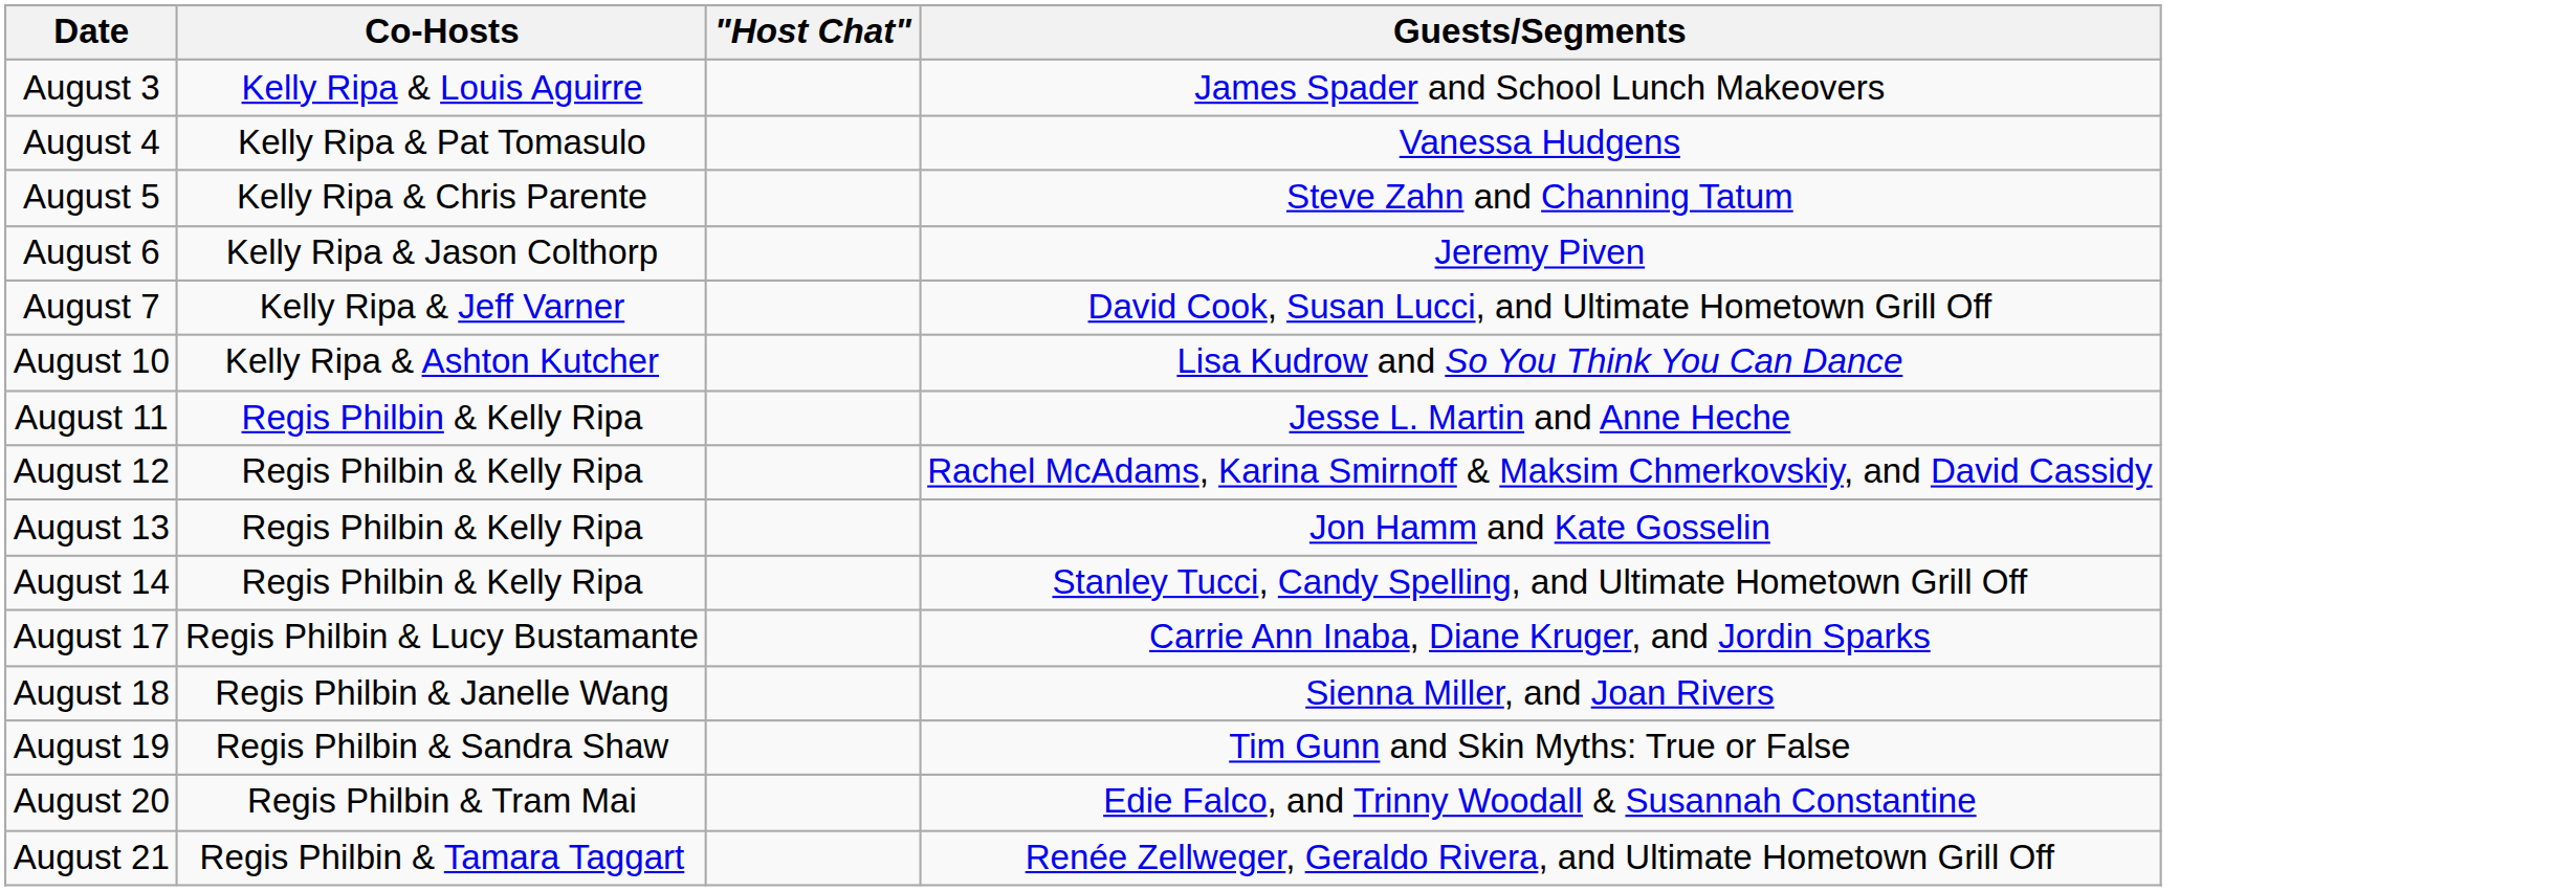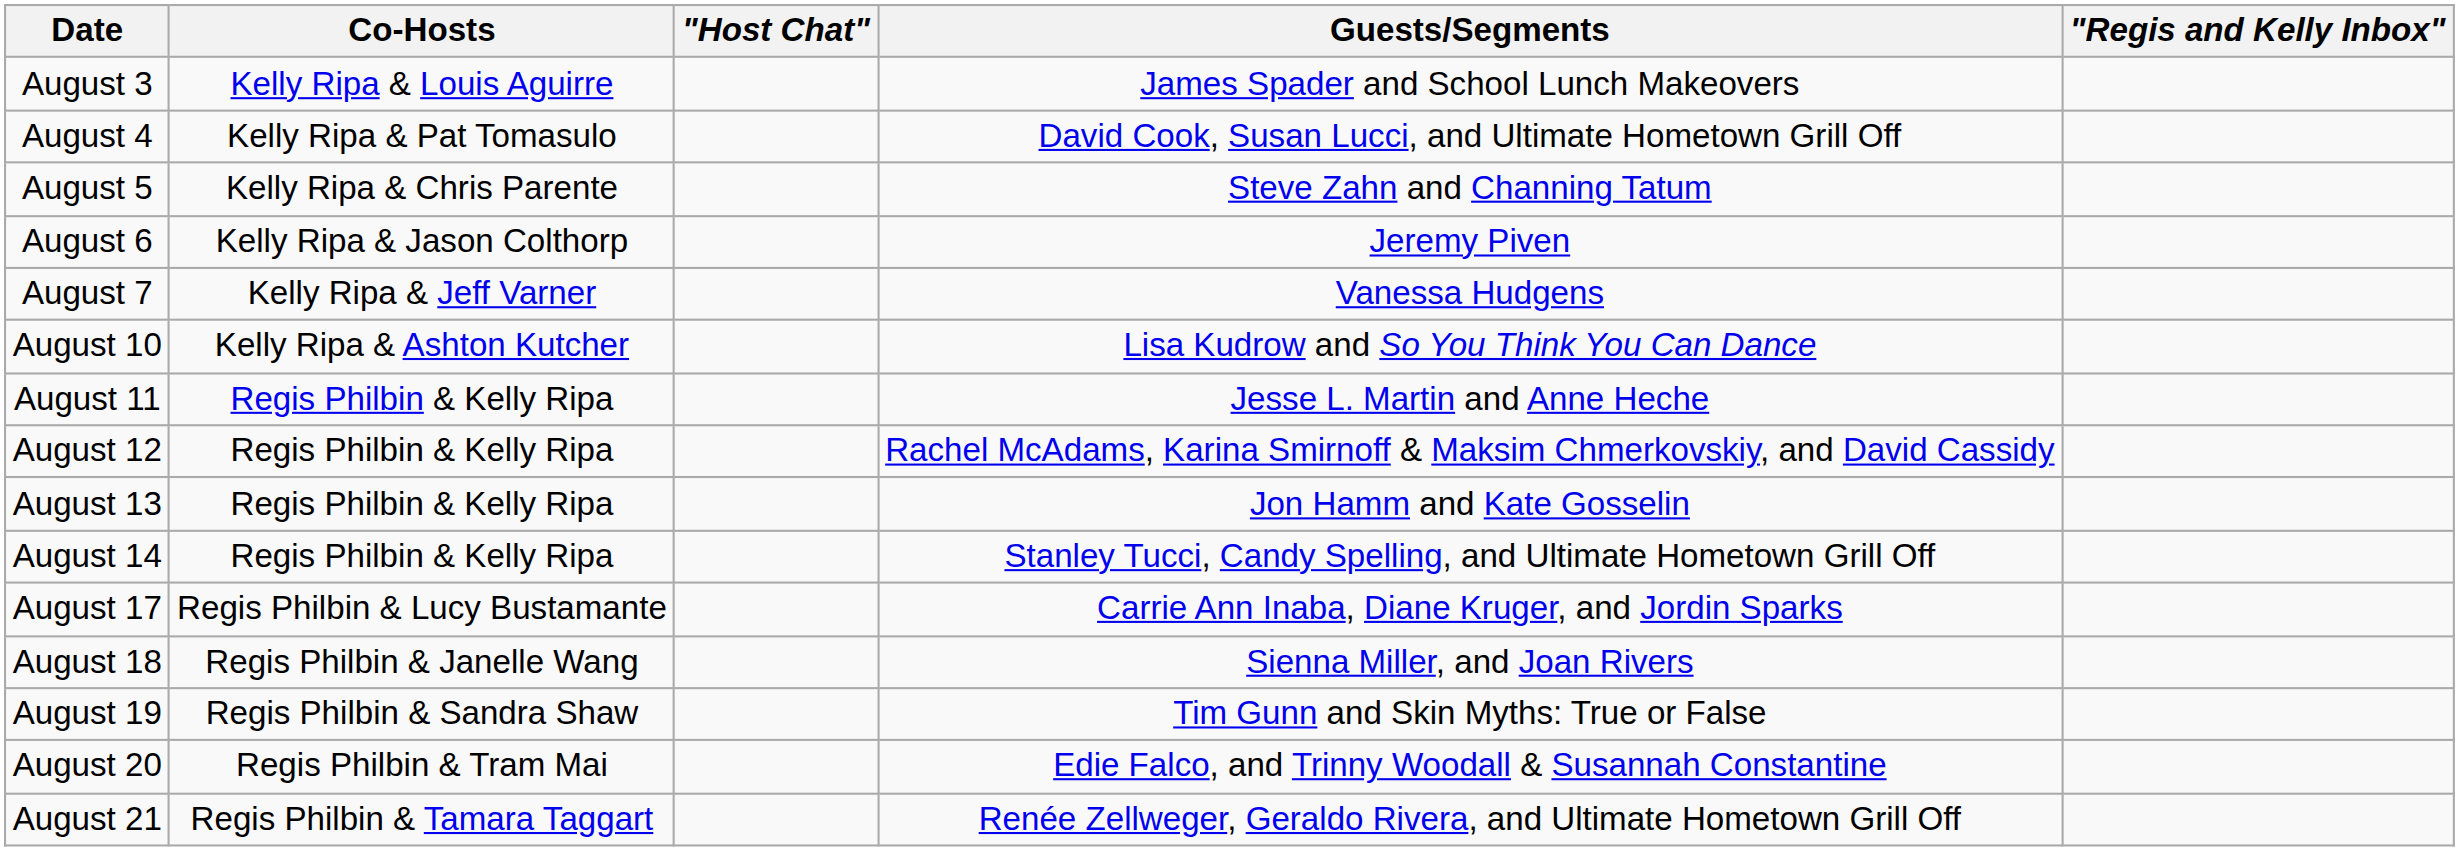 <table class="wikitable sortable" style="text-align:center;">
 <tr>
 <th>Date</th>
 <th>Co-Hosts</th>
 <th><em>"Host Chat"</em></th>
 <th>Guests/Segments</th>
+<th><em>"Regis and Kelly Inbox"</em></th>
 </tr>
 <tr>
 <td>August 3</td>
 <td><a href='#'>Kelly Ripa</a> & <a href='#'>Louis Aguirre</a></td>
 <td></td>
 <td><a href='#'>James Spader</a> and School Lunch Makeovers</td>
+<td></td>
 </tr>
 <tr>
 <td>August 4</td>
 <td>Kelly Ripa & Pat Tomasulo</td>
 <td></td>
-<td><a href='#'>Vanessa Hudgens</a></td>
+<td><a href='#'>David Cook</a>, <a href='#'>Susan Lucci</a>, and Ultimate Hometown Grill Off</td>
+<td></td>
 </tr>
 <tr>
 <td>August 5</td>
 <td>Kelly Ripa & Chris Parente</td>
 <td></td>
 <td><a href='#'>Steve Zahn</a> and <a href='#'>Channing Tatum</a></td>
+<td></td>
 </tr>
 <tr>
 <td>August 6</td>
 <td>Kelly Ripa & Jason Colthorp</td>
 <td></td>
 <td><a href='#'>Jeremy Piven</a></td>
+<td></td>
 </tr>
 <tr>
 <td>August 7</td>
 <td>Kelly Ripa & <a href='#'>Jeff Varner</a></td>
 <td></td>
-<td><a href='#'>David Cook</a>, <a href='#'>Susan Lucci</a>, and Ultimate Hometown Grill Off</td>
+<td><a href='#'>Vanessa Hudgens</a></td>
+<td></td>
 </tr>
 <tr>
 <td>August 10</td>
 <td>Kelly Ripa & <a href='#'>Ashton Kutcher</a></td>
 <td></td>
 <td><a href='#'>Lisa Kudrow</a> and <em><a href='#'>So You Think You Can Dance</a></em></td>
+<td></td>
 </tr>
 <tr>
 <td>August 11</td>
 <td><a href='#'>Regis Philbin</a> & Kelly Ripa</td>
 <td></td>
 <td><a href='#'>Jesse L. Martin</a> and <a href='#'>Anne Heche</a></td>
+<td></td>
 </tr>
 <tr>
 <td>August 12</td>
 <td>Regis Philbin & Kelly Ripa</td>
 <td></td>
 <td><a href='#'>Rachel McAdams</a>, <a href='#'>Karina Smirnoff</a> & <a href='#'>Maksim Chmerkovskiy</a>, and <a href='#'>David Cassidy</a></td>
+<td></td>
 </tr>
 <tr>
 <td>August 13</td>
 <td>Regis Philbin & Kelly Ripa</td>
 <td></td>
 <td><a href='#'>Jon Hamm</a> and <a href='#'>Kate Gosselin</a></td>
+<td></td>
 </tr>
 <tr>
 <td>August 14</td>
 <td>Regis Philbin & Kelly Ripa</td>
 <td></td>
 <td><a href='#'>Stanley Tucci</a>, <a href='#'>Candy Spelling</a>, and Ultimate Hometown Grill Off</td>
+<td></td>
 </tr>
 <tr>
 <td>August 17</td>
 <td>Regis Philbin & Lucy Bustamante</td>
 <td></td>
 <td><a href='#'>Carrie Ann Inaba</a>, <a href='#'>Diane Kruger</a>, and <a href='#'>Jordin Sparks</a></td>
+<td></td>
 </tr>
 <tr>
 <td>August 18</td>
 <td>Regis Philbin & Janelle Wang</td>
 <td></td>
 <td><a href='#'>Sienna Miller</a>, and <a href='#'>Joan Rivers</a></td>
+<td></td>
 </tr>
 <tr>
 <td>August 19</td>
 <td>Regis Philbin & Sandra Shaw</td>
 <td></td>
 <td><a href='#'>Tim Gunn</a> and Skin Myths: True or False</td>
+<td></td>
 </tr>
 <tr>
 <td>August 20</td>
 <td>Regis Philbin & Tram Mai</td>
 <td></td>
 <td><a href='#'>Edie Falco</a>, and <a href='#'>Trinny Woodall</a> & <a href='#'>Susannah Constantine</a></td>
+<td></td>
 </tr>
 <tr>
 <td>August 21</td>
 <td>Regis Philbin & <a href='#'>Tamara Taggart</a></td>
 <td></td>
 <td><a href='#'>Renée Zellweger</a>, <a href='#'>Geraldo Rivera</a>, and Ultimate Hometown Grill Off</td>
+<td></td>
 </tr>
 </table>
